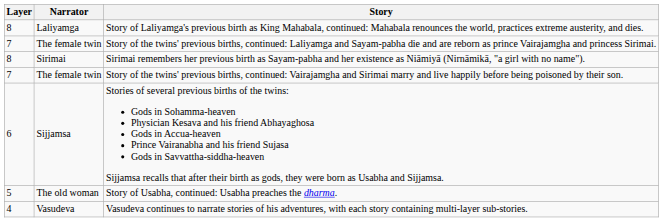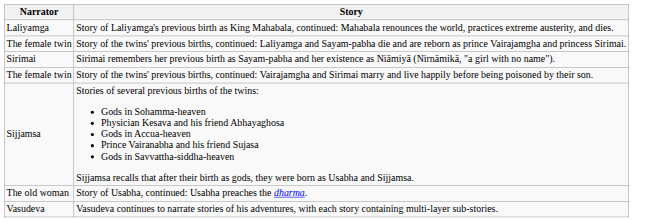 <table class="wikitable">
 <tr>
-<th>Layer</th>
 <th>Narrator</th>
 <th>Story</th>
 </tr>
 <tr>
-<td>8</td>
 <td>Laliyamga</td>
 <td>Story of Laliyamga's previous birth as King Mahabala, continued: Mahabala renounces the world, practices extreme austerity, and dies.</td>
 </tr>
 <tr>
-<td>7</td>
 <td>The female twin</td>
 <td>Story of the twins' previous births, continued: Laliyamga and Sayam-pabha die and are reborn as prince Vairajamgha and princess Sirimai.</td>
 </tr>
 <tr>
-<td>8</td>
 <td>Sirimai</td>
 <td>Sirimai remembers her previous birth as Sayam-pabha and her existence as Niāmiyā (Nirnāmikā, "a girl with no name").</td>
 </tr>
 <tr>
-<td>7</td>
 <td>The female twin</td>
 <td>Story of the twins' previous births, continued: Vairajamgha and Sirimai marry and live happily before being poisoned by their son.</td>
 </tr>
 <tr>
-<td>6</td>
 <td>Sijjamsa</td>
 <td>Stories of several previous births of the twins:<br><ul><li>Gods in Sohamma-heaven</li><li>Physician Kesava and his friend Abhayaghosa</li><li>Gods in Accua-heaven</li><li>Prince Vairanabha and his friend Sujasa</li><li>Gods in Savvattha-siddha-heaven</li></ul>Sijjamsa recalls that after their birth as gods, they were born as Usabha and Sijjamsa.</td>
 </tr>
 <tr>
-<td>5</td>
 <td>The old woman</td>
 <td>Story of Usabha, continued: Usabha preaches the <em><a href='#'>dharma</a></em>.</td>
 </tr>
 <tr>
-<td>4</td>
 <td>Vasudeva</td>
 <td>Vasudeva continues to narrate stories of his adventures, with each story containing multi-layer sub-stories.</td>
 </tr>
 </table>
